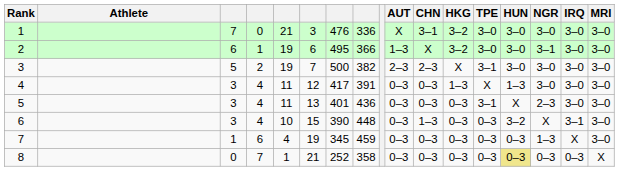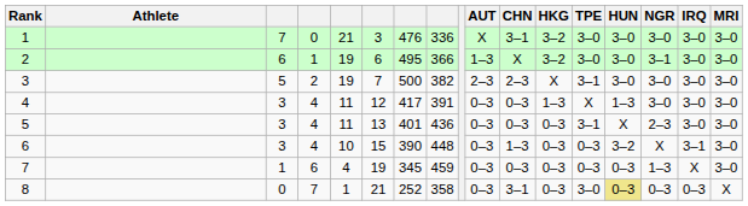 <table class="wikitable" style="text-align:center">
 <tr>
 <th>Rank</th>
 <th width=250>Athlete</th>
 <th width=30></th>
 <th width=30></th>
 <th width=30></th>
 <th width=30></th>
 <th width=30></th>
 <th width=30></th>
 <th rowspan=9></th>
 <th width=30>AUT</th>
 <th width=30>CHN</th>
 <th width=30>HKG</th>
 <th width=30>TPE</th>
 <th width=30>HUN</th>
 <th width=30>NGR</th>
 <th width=30>IRQ</th>
 <th width=30>MRI</th>
 </tr>
 <tr style="background-color:#ccffcc;">
 <td>1</td>
 <td align=left></td>
 <td>7</td>
 <td>0</td>
 <td>21</td>
 <td>3</td>
 <td>476</td>
 <td>336</td>
 <td>X</td>
 <td>3–1</td>
 <td>3–2</td>
 <td>3–0</td>
 <td>3–0</td>
 <td>3–0</td>
 <td>3–0</td>
 <td>3–0</td>
 </tr>
 <tr style="background-color:#ccffcc;">
 <td>2</td>
 <td align=left></td>
 <td>6</td>
 <td>1</td>
 <td>19</td>
 <td>6</td>
 <td>495</td>
 <td>366</td>
 <td>1–3</td>
 <td>X</td>
 <td>3–2</td>
 <td>3–0</td>
 <td>3–0</td>
 <td>3–1</td>
 <td>3–0</td>
 <td>3–0</td>
 </tr>
 <tr>
 <td>3</td>
 <td align=left></td>
 <td>5</td>
 <td>2</td>
 <td>19</td>
 <td>7</td>
 <td>500</td>
 <td>382</td>
 <td>2–3</td>
 <td>2–3</td>
 <td>X</td>
 <td>3–1</td>
 <td>3–0</td>
 <td>3–0</td>
 <td>3–0</td>
 <td>3–0</td>
 </tr>
 <tr>
 <td>4</td>
 <td align=left></td>
 <td>3</td>
 <td>4</td>
 <td>11</td>
 <td>12</td>
 <td>417</td>
 <td>391</td>
 <td>0–3</td>
 <td>0–3</td>
 <td>1–3</td>
 <td>X</td>
 <td>1–3</td>
 <td>3–0</td>
 <td>3–0</td>
 <td>3–0</td>
 </tr>
 <tr>
 <td>5</td>
 <td align=left></td>
 <td>3</td>
 <td>4</td>
 <td>11</td>
 <td>13</td>
 <td>401</td>
 <td>436</td>
 <td>0–3</td>
 <td>0–3</td>
 <td>0–3</td>
 <td>3–1</td>
 <td>X</td>
 <td>2–3</td>
 <td>3–0</td>
 <td>3–0</td>
 </tr>
 <tr>
 <td>6</td>
 <td align=left></td>
 <td>3</td>
 <td>4</td>
 <td>10</td>
 <td>15</td>
 <td>390</td>
 <td>448</td>
 <td>0–3</td>
 <td>1–3</td>
 <td>0–3</td>
 <td>0–3</td>
 <td>3–2</td>
 <td>X</td>
 <td>3–1</td>
 <td>3–0</td>
 </tr>
 <tr>
 <td>7</td>
 <td align=left></td>
 <td>1</td>
 <td>6</td>
 <td>4</td>
 <td>19</td>
 <td>345</td>
 <td>459</td>
 <td>0–3</td>
 <td>0–3</td>
 <td>0–3</td>
 <td>0–3</td>
 <td>0–3</td>
 <td>1–3</td>
 <td>X</td>
 <td>3–0</td>
 </tr>
 <tr>
 <td>8</td>
 <td align=left></td>
 <td>0</td>
 <td>7</td>
 <td>1</td>
 <td>21</td>
 <td>252</td>
 <td>358</td>
 <td>0–3</td>
+<td>3–1</td>
 <td>0–3</td>
-<td>0–3</td>
-<td>0–3</td>
+<td>3–0</td>
 <td style="background: khaki;">0–3</td>
 <td>0–3</td>
 <td>0–3</td>
 <td>X</td>
 </tr>
 </table>
